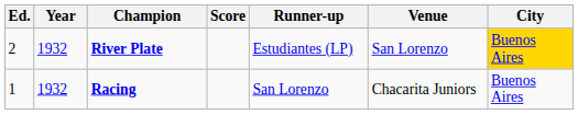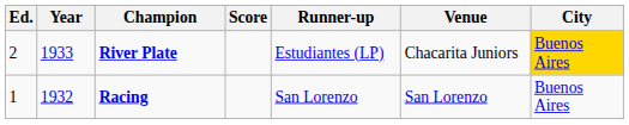 <table class="wikitable sortable">
 <tr>
 <th>Ed.</th>
 <th width=50px>Year</th>
 <th width=120px>Champion</th>
 <th>Score</th>
 <th width=120px>Runner-up</th>
 <th width=120px>Venue</th>
 <th>City</th>
 </tr>
 <tr>
 <td>2</td>
-<td><a href='#'>1932</a></td>
+<td><a href='#'>1933</a></td>
 <td><strong><a href='#'>River Plate</a></strong></td>
 <td></td>
 <td><a href='#'>Estudiantes (LP)</a></td>
-<td><a href='#'>San Lorenzo</a></td>
+<td>Chacarita Juniors</td>
 <td style="background: gold;"><a href='#'>Buenos Aires</a></td>
 </tr>
 <tr>
 <td>1</td>
 <td><a href='#'>1932</a></td>
 <td><strong><a href='#'>Racing</a></strong></td>
 <td></td>
 <td><a href='#'>San Lorenzo</a></td>
-<td>Chacarita Juniors</td>
+<td><a href='#'>San Lorenzo</a></td>
 <td><a href='#'>Buenos Aires</a></td>
 </tr>
 </table>
